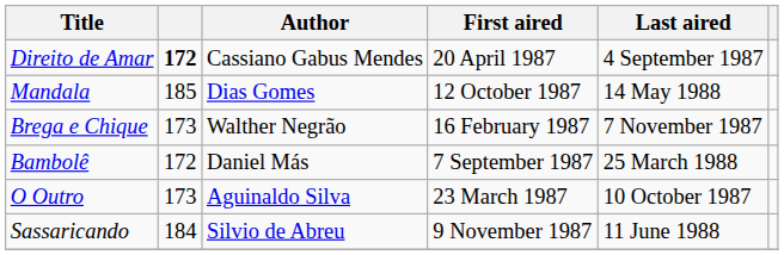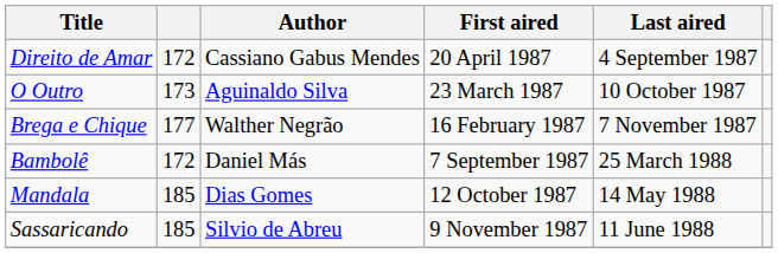 <table class="wikitable sortable">
 <tr>
 <th>Title</th>
 <th></th>
 <th>Author</th>
 <th>First aired</th>
 <th>Last aired</th>
 <th></th>
 </tr>
 <tr>
 <td><em><a href='#'>Direito de Amar</a></em></td>
-<td><strong>172</strong></td>
+<td>172</td>
 <td>Cassiano Gabus Mendes</td>
 <td>20 April 1987</td>
 <td>4 September 1987</td>
 <td></td>
 </tr>
 <tr>
-<td><em><a href='#'>Mandala</a></em></td>
-<td>185</td>
-<td><a href='#'>Dias Gomes</a></td>
-<td>12 October 1987</td>
-<td>14 May 1988</td>
+<td><em><a href='#'>O Outro</a></em></td>
+<td>173</td>
+<td><a href='#'>Aguinaldo Silva</a></td>
+<td>23 March 1987</td>
+<td>10 October 1987</td>
 <td></td>
 </tr>
 <tr>
 <td><em><a href='#'>Brega e Chique</a></em></td>
-<td>173</td>
+<td>177</td>
 <td>Walther Negrão</td>
 <td>16 February 1987</td>
 <td>7 November 1987</td>
 <td></td>
 </tr>
 <tr>
 <td><em><a href='#'>Bambolê</a></em></td>
 <td>172</td>
 <td>Daniel Más</td>
 <td>7 September 1987</td>
 <td>25 March 1988</td>
 <td></td>
 </tr>
 <tr>
-<td><em><a href='#'>O Outro</a></em></td>
-<td>173</td>
-<td><a href='#'>Aguinaldo Silva</a></td>
-<td>23 March 1987</td>
-<td>10 October 1987</td>
+<td><em><a href='#'>Mandala</a></em></td>
+<td>185</td>
+<td><a href='#'>Dias Gomes</a></td>
+<td>12 October 1987</td>
+<td>14 May 1988</td>
 <td></td>
 </tr>
 <tr>
 <td><em>Sassaricando</em></td>
-<td>184</td>
+<td>185</td>
 <td><a href='#'>Silvio de Abreu</a></td>
 <td>9 November 1987</td>
 <td>11 June 1988</td>
 <td></td>
 </tr>
 <tr>
 </tr>
 </table>
